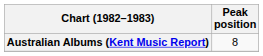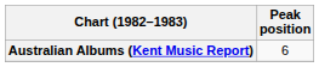 <table class="wikitable plainrowheaders sortable">
 <tr>
 <th>Chart (1982–1983)</th>
 <th>Peak<br>position</th>
 </tr>
 <tr>
 <th scope="row">Australian Albums (<a href='#'>Kent Music Report</a>)</th>
-<td align="center">8</td>
+<td align="center">6</td>
 </tr>
 <tr>
 </tr>
 <tr>
 </tr>
 <tr>
 </tr>
 <tr>
 </tr>
 <tr>
 </tr>
 <tr>
 </tr>
 </table>
